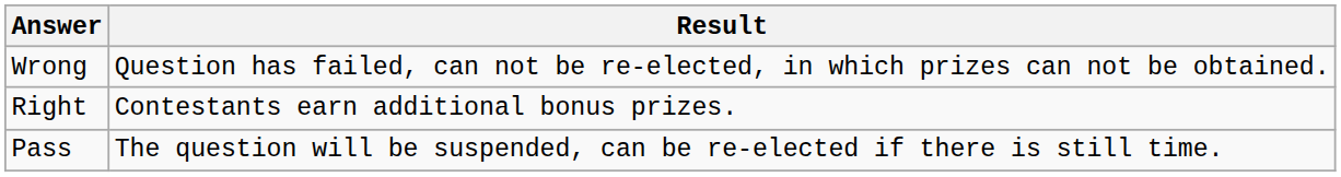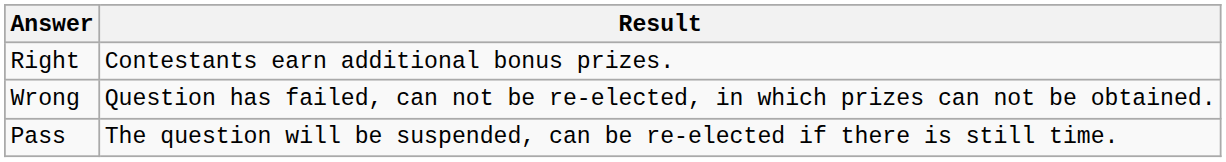 <table class="wikitable">
 <tr>
 <th>Answer</th>
 <th>Result</th>
 </tr>
 <tr>
+<td>Right</td>
+<td>Contestants earn additional bonus prizes.</td>
+</tr>
+<tr>
 <td>Wrong</td>
 <td>Question has failed, can not be re-elected, in which prizes can not be obtained.</td>
-</tr>
-<tr>
-<td>Right</td>
-<td>Contestants earn additional bonus prizes.</td>
 </tr>
 <tr>
 <td>Pass</td>
 <td>The question will be suspended, can be re-elected if there is still time.</td>
 </tr>
 </table>
